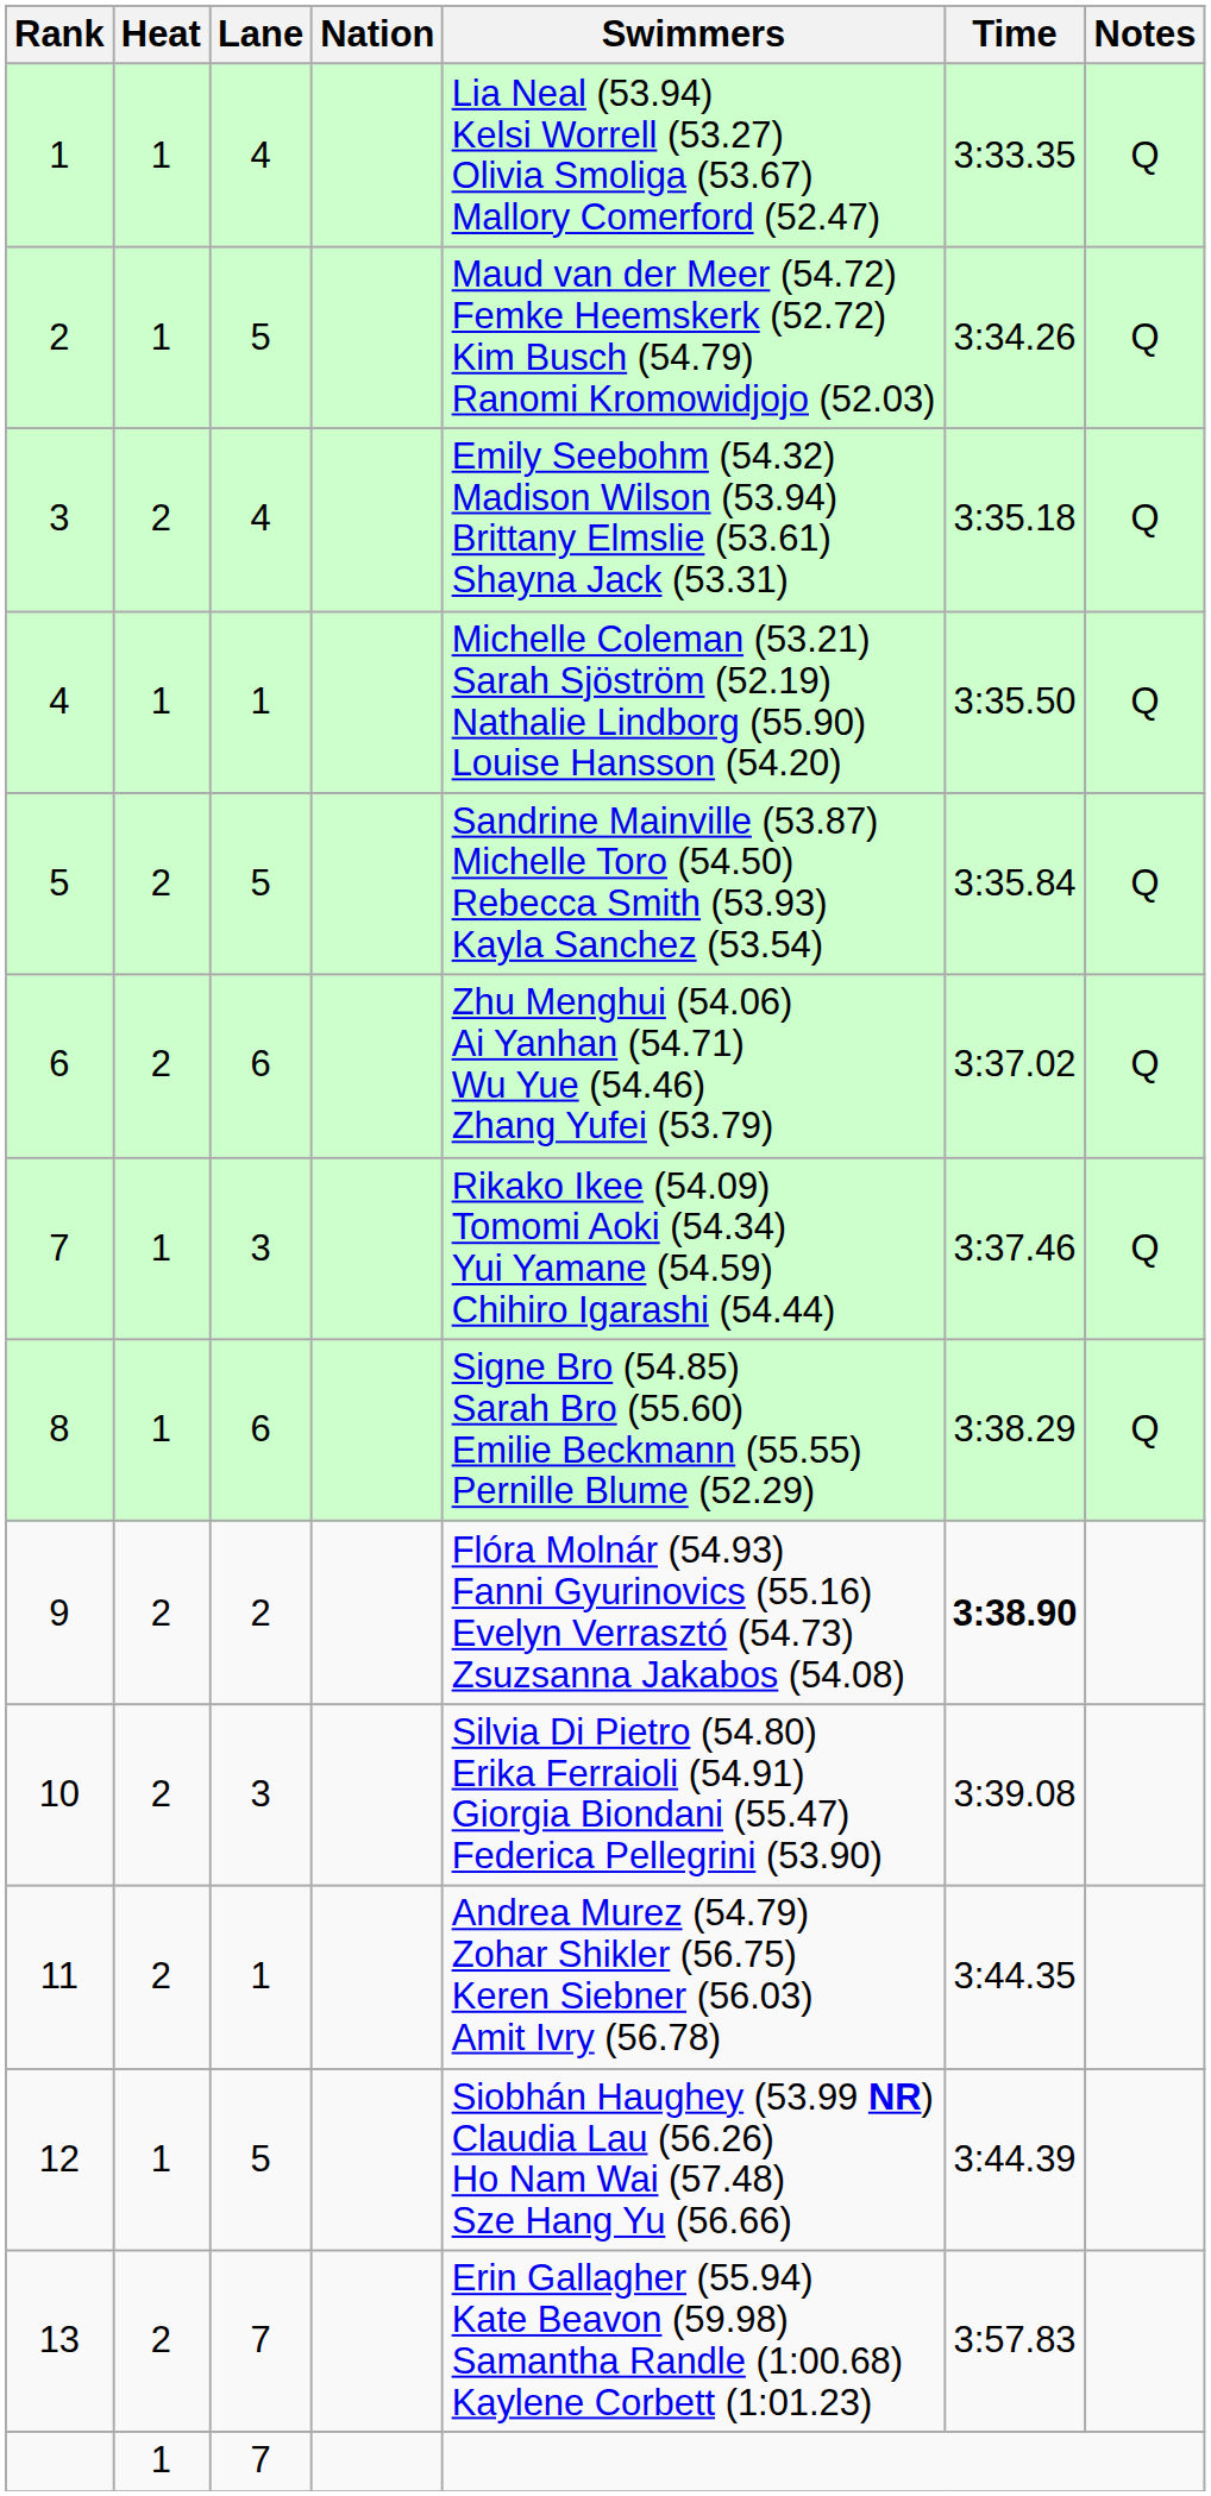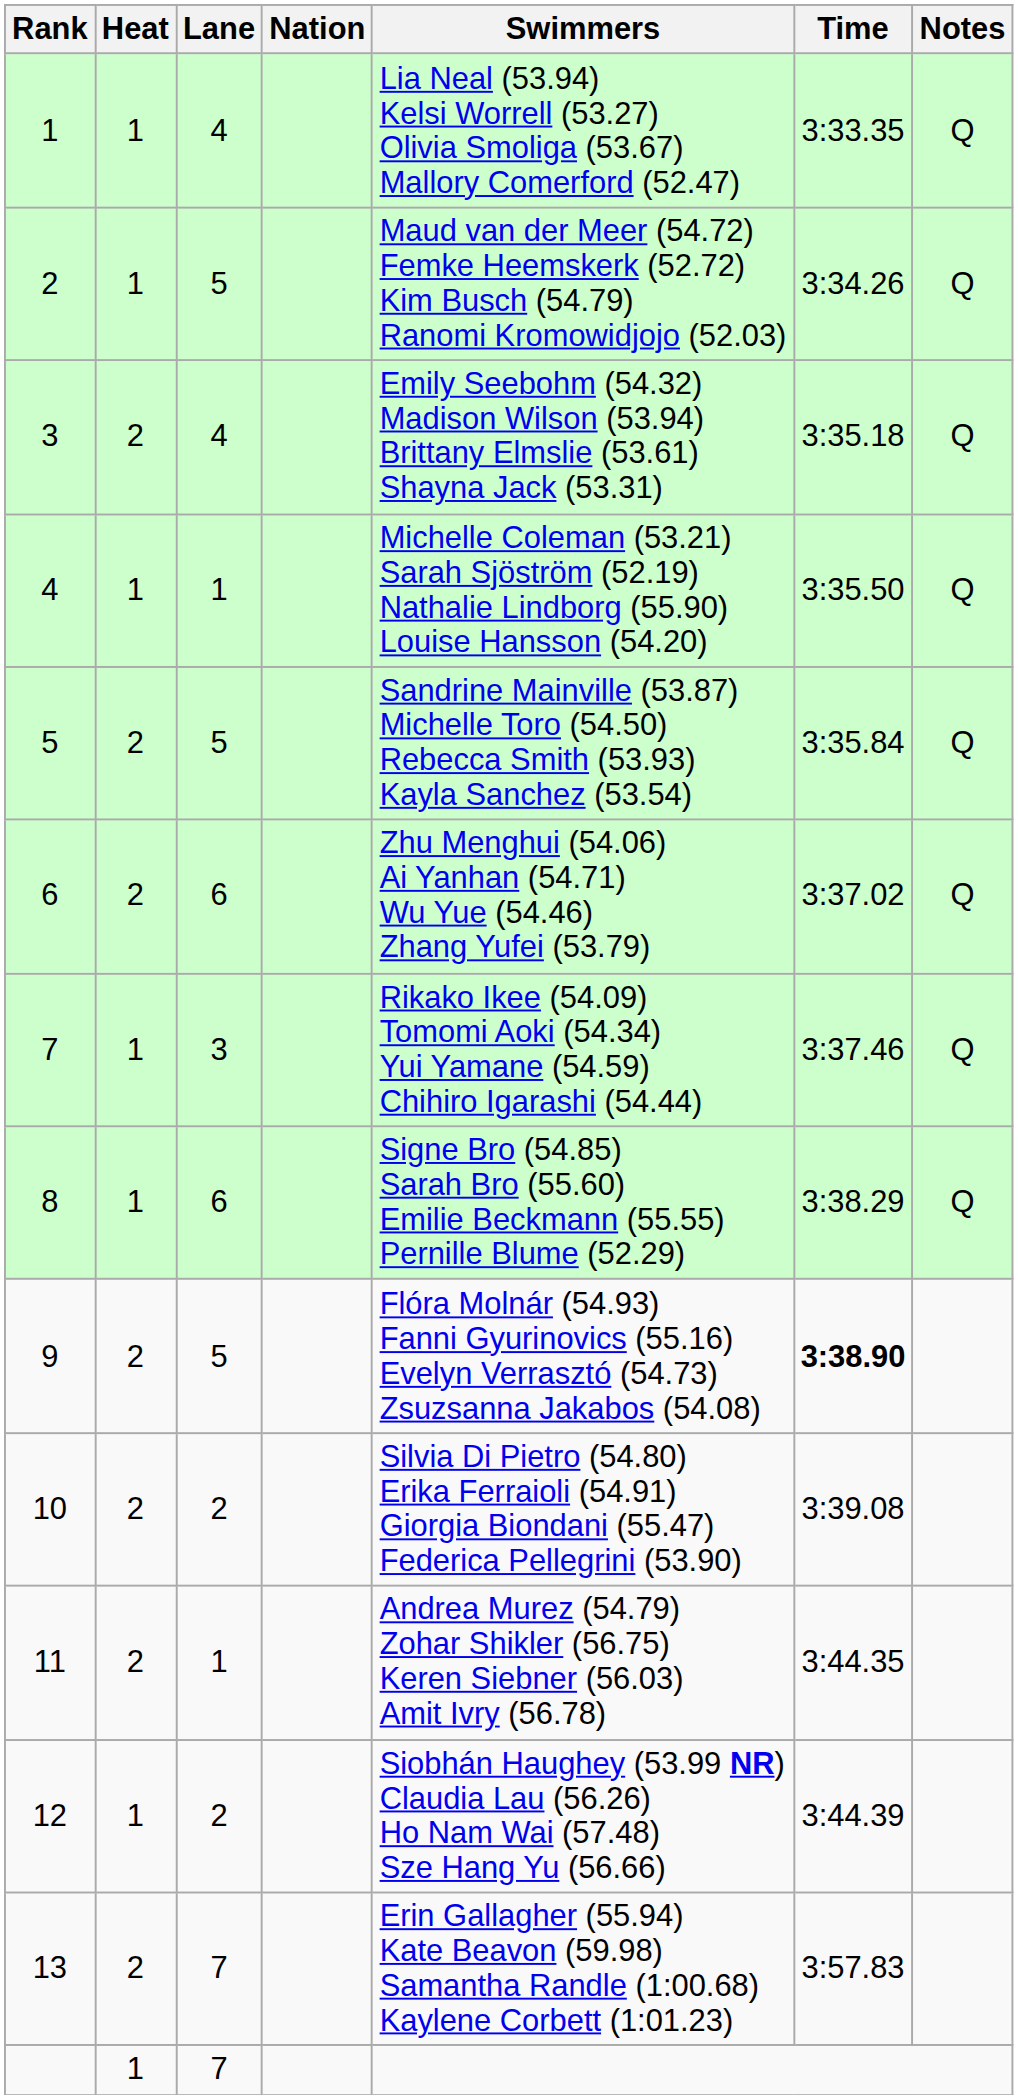 <table class="wikitable sortable" style="text-align:center">
 <tr>
 <th>Rank</th>
 <th>Heat</th>
 <th>Lane</th>
 <th>Nation</th>
 <th>Swimmers</th>
 <th>Time</th>
 <th>Notes</th>
 </tr>
 <tr bgcolor=ccffcc>
 <td>1</td>
 <td>1</td>
 <td>4</td>
 <td align=left></td>
 <td align=left><a href='#'>Lia Neal</a> (53.94)<br><a href='#'>Kelsi Worrell</a> (53.27)<br><a href='#'>Olivia Smoliga</a> (53.67)<br><a href='#'>Mallory Comerford</a> (52.47)</td>
 <td>3:33.35</td>
 <td>Q</td>
 </tr>
 <tr bgcolor=ccffcc>
 <td>2</td>
 <td>1</td>
 <td>5</td>
 <td align=left></td>
 <td align=left><a href='#'>Maud van der Meer</a> (54.72)<br><a href='#'>Femke Heemskerk</a> (52.72)<br><a href='#'>Kim Busch</a> (54.79)<br><a href='#'>Ranomi Kromowidjojo</a> (52.03)</td>
 <td>3:34.26</td>
 <td>Q</td>
 </tr>
 <tr bgcolor=ccffcc>
 <td>3</td>
 <td>2</td>
 <td>4</td>
 <td align=left></td>
 <td align=left><a href='#'>Emily Seebohm</a> (54.32)<br><a href='#'>Madison Wilson</a> (53.94)<br><a href='#'>Brittany Elmslie</a> (53.61)<br><a href='#'>Shayna Jack</a> (53.31)</td>
 <td>3:35.18</td>
 <td>Q</td>
 </tr>
 <tr bgcolor=ccffcc>
 <td>4</td>
 <td>1</td>
 <td>1</td>
 <td align=left></td>
 <td align=left><a href='#'>Michelle Coleman</a> (53.21)<br><a href='#'>Sarah Sjöström</a> (52.19)<br><a href='#'>Nathalie Lindborg</a> (55.90)<br><a href='#'>Louise Hansson</a> (54.20)</td>
 <td>3:35.50</td>
 <td>Q</td>
 </tr>
 <tr bgcolor=ccffcc>
 <td>5</td>
 <td>2</td>
 <td>5</td>
 <td align=left></td>
 <td align=left><a href='#'>Sandrine Mainville</a> (53.87)<br><a href='#'>Michelle Toro</a> (54.50)<br><a href='#'>Rebecca Smith</a> (53.93)<br><a href='#'>Kayla Sanchez</a> (53.54)</td>
 <td>3:35.84</td>
 <td>Q</td>
 </tr>
 <tr bgcolor=ccffcc>
 <td>6</td>
 <td>2</td>
 <td>6</td>
 <td align=left></td>
 <td align=left><a href='#'>Zhu Menghui</a> (54.06)<br><a href='#'>Ai Yanhan</a> (54.71)<br><a href='#'>Wu Yue</a> (54.46)<br><a href='#'>Zhang Yufei</a> (53.79)</td>
 <td>3:37.02</td>
 <td>Q</td>
 </tr>
 <tr bgcolor=ccffcc>
 <td>7</td>
 <td>1</td>
 <td>3</td>
 <td align=left></td>
 <td align=left><a href='#'>Rikako Ikee</a> (54.09)<br><a href='#'>Tomomi Aoki</a> (54.34)<br><a href='#'>Yui Yamane</a> (54.59)<br><a href='#'>Chihiro Igarashi</a> (54.44)</td>
 <td>3:37.46</td>
 <td>Q</td>
 </tr>
 <tr bgcolor=ccffcc>
 <td>8</td>
 <td>1</td>
 <td>6</td>
 <td align=left></td>
 <td align=left><a href='#'>Signe Bro</a> (54.85)<br><a href='#'>Sarah Bro</a> (55.60)<br><a href='#'>Emilie Beckmann</a> (55.55)<br><a href='#'>Pernille Blume</a> (52.29)</td>
 <td>3:38.29</td>
 <td>Q</td>
 </tr>
 <tr>
 <td>9</td>
 <td>2</td>
-<td>2</td>
+<td>5</td>
 <td align=left></td>
 <td align=left><a href='#'>Flóra Molnár</a> (54.93)<br><a href='#'>Fanni Gyurinovics</a> (55.16)<br><a href='#'>Evelyn Verrasztó</a> (54.73)<br><a href='#'>Zsuzsanna Jakabos</a> (54.08)</td>
 <td><strong>3:38.90</strong></td>
 <td></td>
 </tr>
 <tr>
 <td>10</td>
 <td>2</td>
-<td>3</td>
+<td>2</td>
 <td align=left></td>
 <td align=left><a href='#'>Silvia Di Pietro</a> (54.80)<br><a href='#'>Erika Ferraioli</a> (54.91)<br><a href='#'>Giorgia Biondani</a> (55.47)<br><a href='#'>Federica Pellegrini</a> (53.90)</td>
 <td>3:39.08</td>
 <td></td>
 </tr>
 <tr>
 <td>11</td>
 <td>2</td>
 <td>1</td>
 <td align=left></td>
 <td align=left><a href='#'>Andrea Murez</a> (54.79)<br><a href='#'>Zohar Shikler</a> (56.75)<br><a href='#'>Keren Siebner</a> (56.03)<br><a href='#'>Amit Ivry</a> (56.78)</td>
 <td>3:44.35</td>
 <td></td>
 </tr>
 <tr>
 <td>12</td>
 <td>1</td>
-<td>5</td>
+<td>2</td>
 <td align=left></td>
 <td align=left><a href='#'>Siobhán Haughey</a> (53.99 <strong><a href='#'>NR</a></strong>)<br><a href='#'>Claudia Lau</a> (56.26)<br><a href='#'>Ho Nam Wai</a> (57.48)<br><a href='#'>Sze Hang Yu</a> (56.66)</td>
 <td>3:44.39</td>
 <td></td>
 </tr>
 <tr>
 <td>13</td>
 <td>2</td>
 <td>7</td>
 <td align=left></td>
 <td align=left><a href='#'>Erin Gallagher</a> (55.94)<br><a href='#'>Kate Beavon</a> (59.98)<br><a href='#'>Samantha Randle</a> (1:00.68)<br><a href='#'>Kaylene Corbett</a> (1:01.23)</td>
 <td>3:57.83</td>
 <td></td>
 </tr>
 <tr>
 <td></td>
 <td>1</td>
 <td>7</td>
 <td align=left></td>
 <td colspan=3></td>
 </tr>
 </table>
